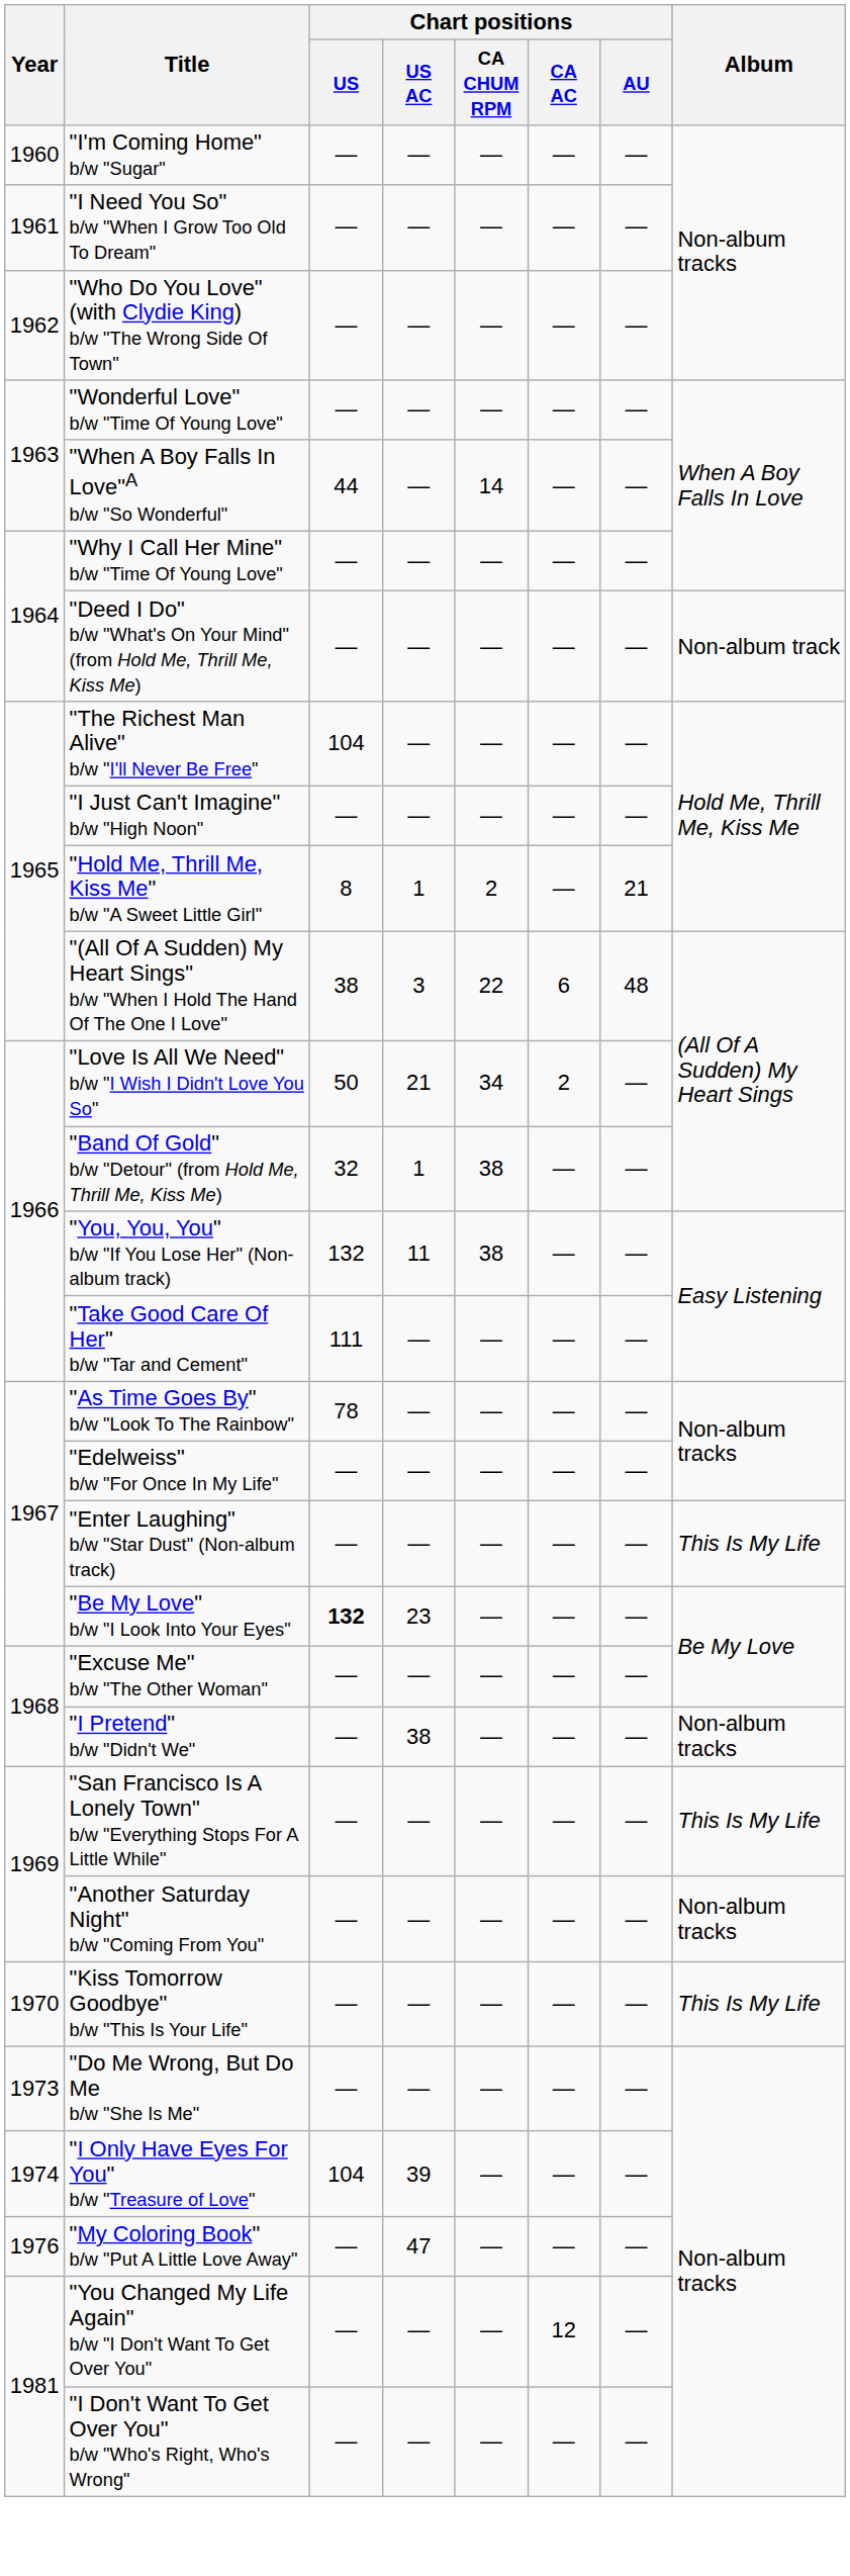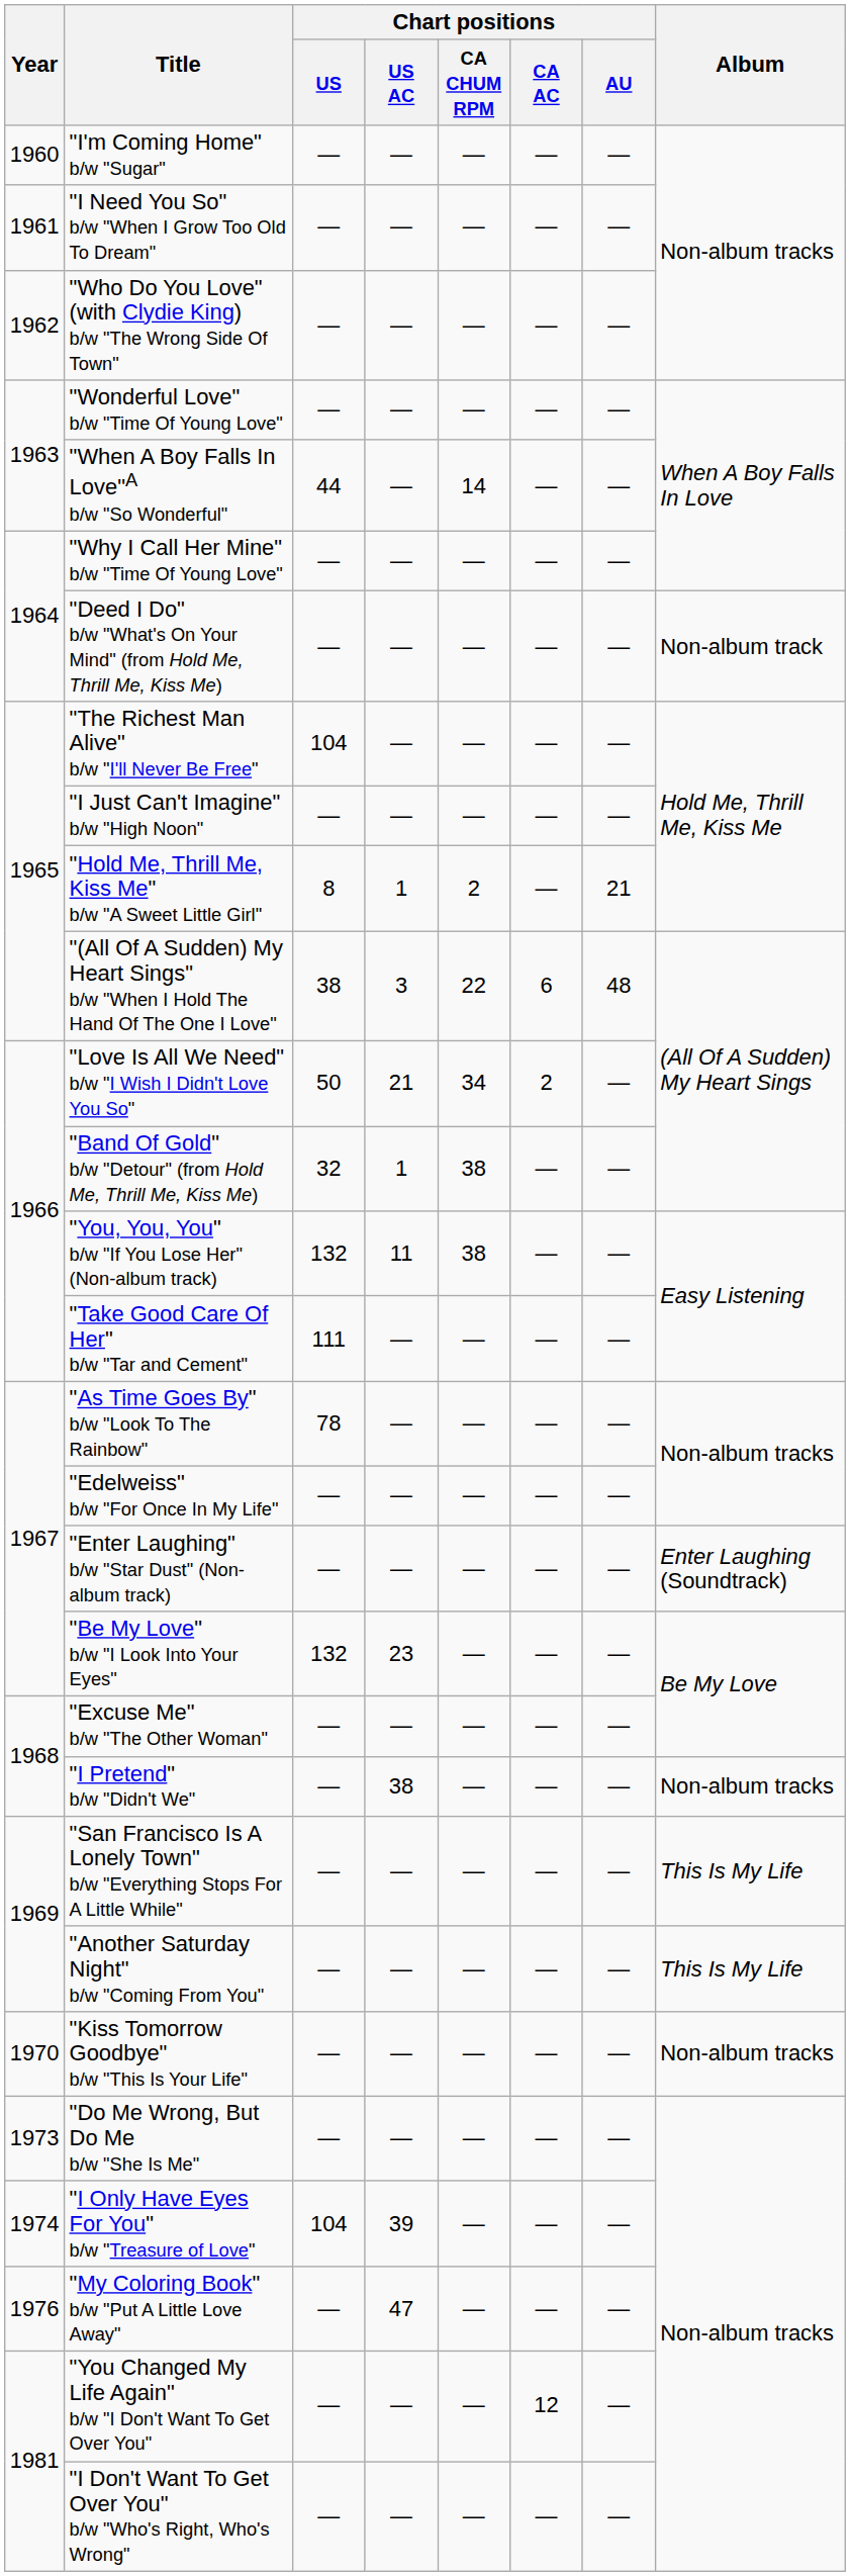 <table class="wikitable">
 <tr>
 <th rowspan="2">Year</th>
 <th rowspan="2">Title</th>
 <th colspan="5">Chart positions</th>
 <th rowspan="2">Album</th>
 </tr>
 <tr>
 <th width="45"><small><a href='#'>US</a></small></th>
 <th width="45"><small><a href='#'>US<br>AC</a></small></th>
 <th width="45"><small>CA<br><a href='#'>CHUM</a> <a href='#'>RPM</a></small></th>
 <th width="45"><small><a href='#'>CA<br>AC</a></small></th>
 <th width="45"><small><a href='#'>AU</a></small></th>
 </tr>
 <tr>
 <td>1960</td>
 <td>"I'm Coming Home"<br><small>b/w "Sugar"</small></td>
 <td align="center">—</td>
 <td align="center">—</td>
 <td align="center">—</td>
 <td align="center">—</td>
 <td align="center">—</td>
 <td rowspan="3">Non-album tracks</td>
 </tr>
 <tr>
 <td>1961</td>
 <td>"I Need You So"<br><small>b/w "When I Grow Too Old To Dream"</small></td>
 <td align="center">—</td>
 <td align="center">—</td>
 <td align="center">—</td>
 <td align="center">—</td>
 <td align="center">—</td>
 </tr>
 <tr>
 <td>1962</td>
 <td>"Who Do You Love" (with <a href='#'>Clydie King</a>)<br><small>b/w "The Wrong Side Of Town" </small></td>
 <td align="center">—</td>
 <td align="center">—</td>
 <td align="center">—</td>
 <td align="center">—</td>
 <td align="center">—</td>
 </tr>
 <tr>
 <td rowspan="2">1963</td>
 <td>"Wonderful Love"<br><small>b/w "Time Of Young Love"</small></td>
 <td align="center">—</td>
 <td align="center">—</td>
 <td align="center">—</td>
 <td align="center">—</td>
 <td align="center">—</td>
 <td rowspan="3"><em>When A Boy Falls In Love</em></td>
 </tr>
 <tr>
 <td>"When A Boy Falls In Love"<sup>A</sup><br><small>b/w "So Wonderful"</small></td>
 <td align="center">44</td>
 <td align="center">—</td>
 <td align="center">14</td>
 <td align="center">—</td>
 <td align="center">—</td>
 </tr>
 <tr>
 <td rowspan="2">1964</td>
 <td>"Why I Call Her Mine"<br><small>b/w "Time Of Young Love"</small></td>
 <td align="center">—</td>
 <td align="center">—</td>
 <td align="center">—</td>
 <td align="center">—</td>
 <td align="center">—</td>
 </tr>
 <tr>
 <td>"Deed I Do"<br><small>b/w "What's On Your Mind" (from <em>Hold Me, Thrill Me, Kiss Me</em>)</small></td>
 <td align="center">—</td>
 <td align="center">—</td>
 <td align="center">—</td>
 <td align="center">—</td>
 <td align="center">—</td>
 <td>Non-album track</td>
 </tr>
 <tr>
 <td rowspan="4">1965</td>
 <td>"The Richest Man Alive"<br><small>b/w "<a href='#'>I'll Never Be Free</a>"</small></td>
 <td align="center">104</td>
 <td align="center">—</td>
 <td align="center">—</td>
 <td align="center">—</td>
 <td align="center">—</td>
 <td rowspan="3"><em>Hold Me, Thrill Me, Kiss Me</em></td>
 </tr>
 <tr>
 <td>"I Just Can't Imagine"<br><small>b/w "High Noon"</small></td>
 <td align="center">—</td>
 <td align="center">—</td>
 <td align="center">—</td>
 <td align="center">—</td>
 <td align="center">—</td>
 </tr>
 <tr>
 <td>"<a href='#'>Hold Me, Thrill Me, Kiss Me</a>"<br><small>b/w "A Sweet Little Girl"</small></td>
 <td align="center">8</td>
 <td align="center">1</td>
 <td align="center">2</td>
 <td align="center">—</td>
 <td align="center">21</td>
 </tr>
 <tr>
 <td>"(All Of A Sudden) My Heart Sings"<br><small>b/w "When I Hold The Hand Of The One I Love"</small></td>
 <td align="center">38</td>
 <td align="center">3</td>
 <td align="center">22</td>
 <td align="center">6</td>
 <td align="center">48</td>
 <td rowspan="3"><em>(All Of A Sudden) My Heart Sings</em></td>
 </tr>
 <tr>
 <td rowspan="4">1966</td>
 <td>"Love Is All We Need"<br><small>b/w "<a href='#'>I Wish I Didn't Love You So</a>"</small></td>
 <td align="center">50</td>
 <td align="center">21</td>
 <td align="center">34</td>
 <td align="center">2</td>
 <td align="center">—</td>
 </tr>
 <tr>
 <td>"<a href='#'>Band Of Gold</a>"<br><small>b/w "Detour" (from <em>Hold Me, Thrill Me, Kiss Me</em>)</small></td>
 <td align="center">32</td>
 <td align="center">1</td>
 <td align="center">38</td>
 <td align="center">—</td>
 <td align="center">—</td>
 </tr>
 <tr>
 <td>"<a href='#'>You, You, You</a>"<br><small>b/w "If You Lose Her" (Non-album track)</small></td>
 <td align="center">132</td>
 <td align="center">11</td>
 <td align="center">38</td>
 <td align="center">—</td>
 <td align="center">—</td>
 <td rowspan="2"><em>Easy Listening</em></td>
 </tr>
 <tr>
 <td>"<a href='#'>Take Good Care Of Her</a>"<br><small>b/w "Tar and Cement"</small></td>
 <td align="center">111</td>
 <td align="center">—</td>
 <td align="center">—</td>
 <td align="center">—</td>
 <td align="center">—</td>
 </tr>
 <tr>
 <td rowspan="4">1967</td>
 <td>"<a href='#'>As Time Goes By</a>"<br><small>b/w "Look To The Rainbow"</small></td>
 <td align="center">78</td>
 <td align="center">—</td>
 <td align="center">—</td>
 <td align="center">—</td>
 <td align="center">—</td>
 <td rowspan="2">Non-album tracks</td>
 </tr>
 <tr>
 <td>"Edelweiss"<br><small>b/w "For Once In My Life"</small></td>
 <td align="center">—</td>
 <td align="center">—</td>
 <td align="center">—</td>
 <td align="center">—</td>
 <td align="center">—</td>
 </tr>
 <tr>
 <td>"Enter Laughing"<br><small>b/w "Star Dust" (Non-album track)</small></td>
 <td align="center">—</td>
 <td align="center">—</td>
 <td align="center">—</td>
 <td align="center">—</td>
 <td align="center">—</td>
-<td><em>This Is My Life</em></td>
+<td><em>Enter Laughing</em> (Soundtrack)</td>
 </tr>
 <tr>
 <td>"<a href='#'>Be My Love</a>"<br><small>b/w "I Look Into Your Eyes"</small></td>
-<td align="center"><strong>132</strong></td>
+<td align="center">132</td>
 <td align="center">23</td>
 <td align="center">—</td>
 <td align="center">—</td>
 <td align="center">—</td>
 <td rowspan="2"><em>Be My Love</em></td>
 </tr>
 <tr>
 <td rowspan="2">1968</td>
 <td>"Excuse Me"<br><small>b/w "The Other Woman"</small></td>
 <td align="center">—</td>
 <td align="center">—</td>
 <td align="center">—</td>
 <td align="center">—</td>
 <td align="center">—</td>
 </tr>
 <tr>
 <td>"<a href='#'>I Pretend</a>"<br><small>b/w "Didn't We"</small></td>
 <td align="center">—</td>
 <td align="center">38</td>
 <td align="center">—</td>
 <td align="center">—</td>
 <td align="center">—</td>
 <td>Non-album tracks</td>
 </tr>
 <tr>
 <td rowspan="2">1969</td>
 <td>"San Francisco Is A Lonely Town"<br><small>b/w "Everything Stops For A Little While"</small></td>
 <td align="center">—</td>
 <td align="center">—</td>
 <td align="center">—</td>
 <td align="center">—</td>
 <td align="center">—</td>
 <td><em>This Is My Life</em></td>
 </tr>
 <tr>
 <td>"Another Saturday Night"<br><small>b/w "Coming From You"</small></td>
 <td align="center">—</td>
 <td align="center">—</td>
 <td align="center">—</td>
 <td align="center">—</td>
 <td align="center">—</td>
-<td>Non-album tracks</td>
+<td><em>This Is My Life</em></td>
 </tr>
 <tr>
 <td>1970</td>
 <td>"Kiss Tomorrow Goodbye"<br><small>b/w "This Is Your Life"</small></td>
 <td align="center">—</td>
 <td align="center">—</td>
 <td align="center">—</td>
 <td align="center">—</td>
 <td align="center">—</td>
-<td><em>This Is My Life</em></td>
+<td>Non-album tracks</td>
 </tr>
 <tr>
 <td>1973</td>
 <td>"Do Me Wrong, But Do Me<br><small>b/w "She Is Me"</small></td>
 <td align="center">—</td>
 <td align="center">—</td>
 <td align="center">—</td>
 <td align="center">—</td>
 <td align="center">—</td>
 <td rowspan="5">Non-album tracks</td>
 </tr>
 <tr>
 <td>1974</td>
 <td>"<a href='#'>I Only Have Eyes For You</a>"<br><small>b/w "<a href='#'>Treasure of Love</a>"</small></td>
 <td align="center">104</td>
 <td align="center">39</td>
 <td align="center">—</td>
 <td align="center">—</td>
 <td align="center">—</td>
 </tr>
 <tr>
 <td>1976</td>
 <td>"<a href='#'>My Coloring Book</a>"<br><small>b/w "Put A Little Love Away"</small></td>
 <td align="center">—</td>
 <td align="center">47</td>
 <td align="center">—</td>
 <td align="center">—</td>
 <td align="center">—</td>
 </tr>
 <tr>
 <td rowspan="2">1981</td>
 <td>"You Changed My Life Again"<br><small>b/w "I Don't Want To Get Over You"</small></td>
 <td align="center">—</td>
 <td align="center">—</td>
 <td align="center">—</td>
 <td align="center">12</td>
 <td align="center">—</td>
 </tr>
 <tr>
 <td>"I Don't Want To Get Over You"<br><small>b/w "Who's Right, Who's Wrong"</small></td>
 <td align="center">—</td>
 <td align="center">—</td>
 <td align="center">—</td>
 <td align="center">—</td>
 <td align="center">—</td>
 </tr>
 </table>
